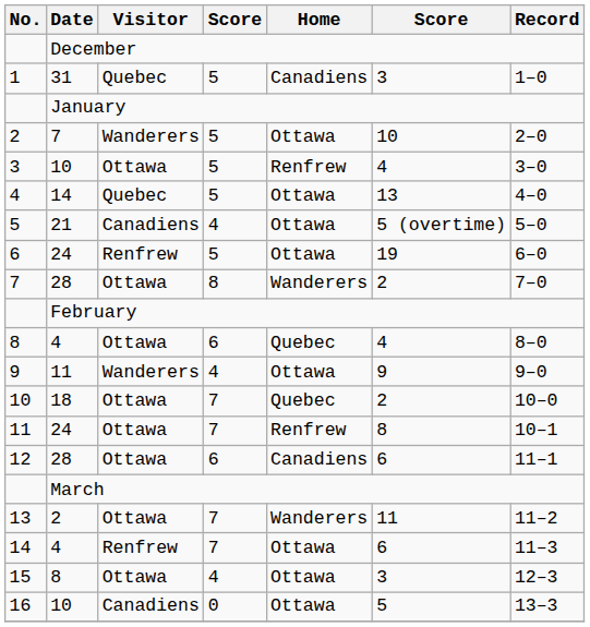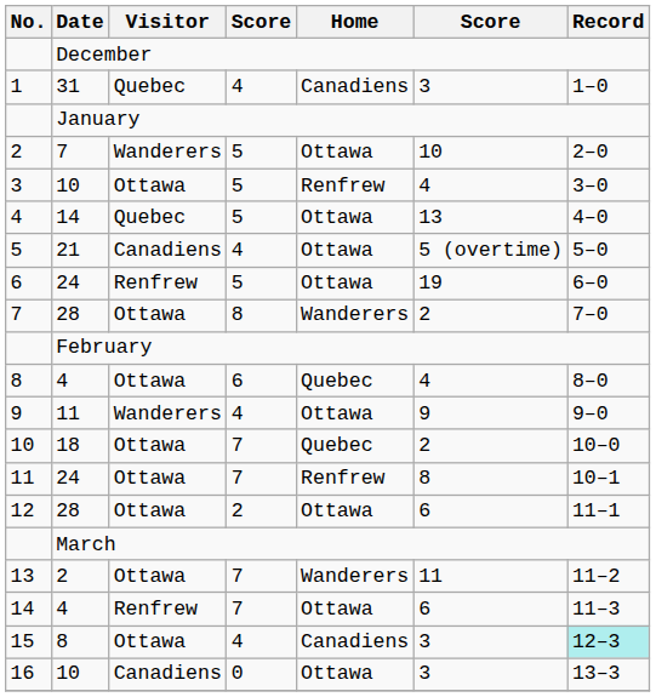 <table class="wikitable">
 <tr>
 <th>No.</th>
 <th>Date</th>
 <th>Visitor</th>
 <th>Score</th>
 <th>Home</th>
 <th>Score</th>
 <th>Record</th>
 </tr>
 <tr>
 <td></td>
 <td colspan="6">December</td>
 </tr>
 <tr>
 <td>1</td>
 <td>31</td>
 <td>Quebec</td>
-<td>5</td>
+<td>4</td>
 <td>Canadiens</td>
 <td>3</td>
 <td>1–0</td>
 </tr>
 <tr>
 <td></td>
 <td colspan="6">January</td>
 </tr>
 <tr>
 <td>2</td>
 <td>7</td>
 <td>Wanderers</td>
 <td>5</td>
 <td>Ottawa</td>
 <td>10</td>
 <td>2–0</td>
 </tr>
 <tr>
 <td>3</td>
 <td>10</td>
 <td>Ottawa</td>
 <td>5</td>
 <td>Renfrew</td>
 <td>4</td>
 <td>3–0</td>
 </tr>
 <tr>
 <td>4</td>
 <td>14</td>
 <td>Quebec</td>
 <td>5</td>
 <td>Ottawa</td>
 <td>13</td>
 <td>4–0</td>
 </tr>
 <tr>
 <td>5</td>
 <td>21</td>
 <td>Canadiens</td>
 <td>4</td>
 <td>Ottawa</td>
 <td>5 (overtime)</td>
 <td>5–0</td>
 </tr>
 <tr>
 <td>6</td>
 <td>24</td>
 <td>Renfrew</td>
 <td>5</td>
 <td>Ottawa</td>
 <td>19</td>
 <td>6–0</td>
 </tr>
 <tr>
 <td>7</td>
 <td>28</td>
 <td>Ottawa</td>
 <td>8</td>
 <td>Wanderers</td>
 <td>2</td>
 <td>7–0</td>
 </tr>
 <tr>
 <td></td>
 <td colspan="6">February</td>
 </tr>
 <tr>
 <td>8</td>
 <td>4</td>
 <td>Ottawa</td>
 <td>6</td>
 <td>Quebec</td>
 <td>4</td>
 <td>8–0</td>
 </tr>
 <tr>
 <td>9</td>
 <td>11</td>
 <td>Wanderers</td>
 <td>4</td>
 <td>Ottawa</td>
 <td>9</td>
 <td>9–0</td>
 </tr>
 <tr>
 <td>10</td>
 <td>18</td>
 <td>Ottawa</td>
 <td>7</td>
 <td>Quebec</td>
 <td>2</td>
 <td>10–0</td>
 </tr>
 <tr>
 <td>11</td>
 <td>24</td>
 <td>Ottawa</td>
 <td>7</td>
 <td>Renfrew</td>
 <td>8</td>
 <td>10–1</td>
 </tr>
 <tr>
 <td>12</td>
 <td>28</td>
 <td>Ottawa</td>
-<td>6</td>
-<td>Canadiens</td>
+<td>2</td>
+<td>Ottawa</td>
 <td>6</td>
 <td>11–1</td>
 </tr>
 <tr>
 <td></td>
 <td colspan="6">March</td>
 </tr>
 <tr>
 <td>13</td>
 <td>2</td>
 <td>Ottawa</td>
 <td>7</td>
 <td>Wanderers</td>
 <td>11</td>
 <td>11–2</td>
 </tr>
 <tr>
 <td>14</td>
 <td>4</td>
 <td>Renfrew</td>
 <td>7</td>
 <td>Ottawa</td>
 <td>6</td>
 <td>11–3</td>
 </tr>
 <tr>
 <td>15</td>
 <td>8</td>
 <td>Ottawa</td>
 <td>4</td>
-<td>Ottawa</td>
+<td>Canadiens</td>
 <td>3</td>
-<td>12–3</td>
+<td style="background: paleturquoise;">12–3</td>
 </tr>
 <tr>
 <td>16</td>
 <td>10</td>
 <td>Canadiens</td>
 <td>0</td>
 <td>Ottawa</td>
-<td>5</td>
+<td>3</td>
 <td>13–3</td>
 </tr>
 <tr>
 </tr>
 </table>
